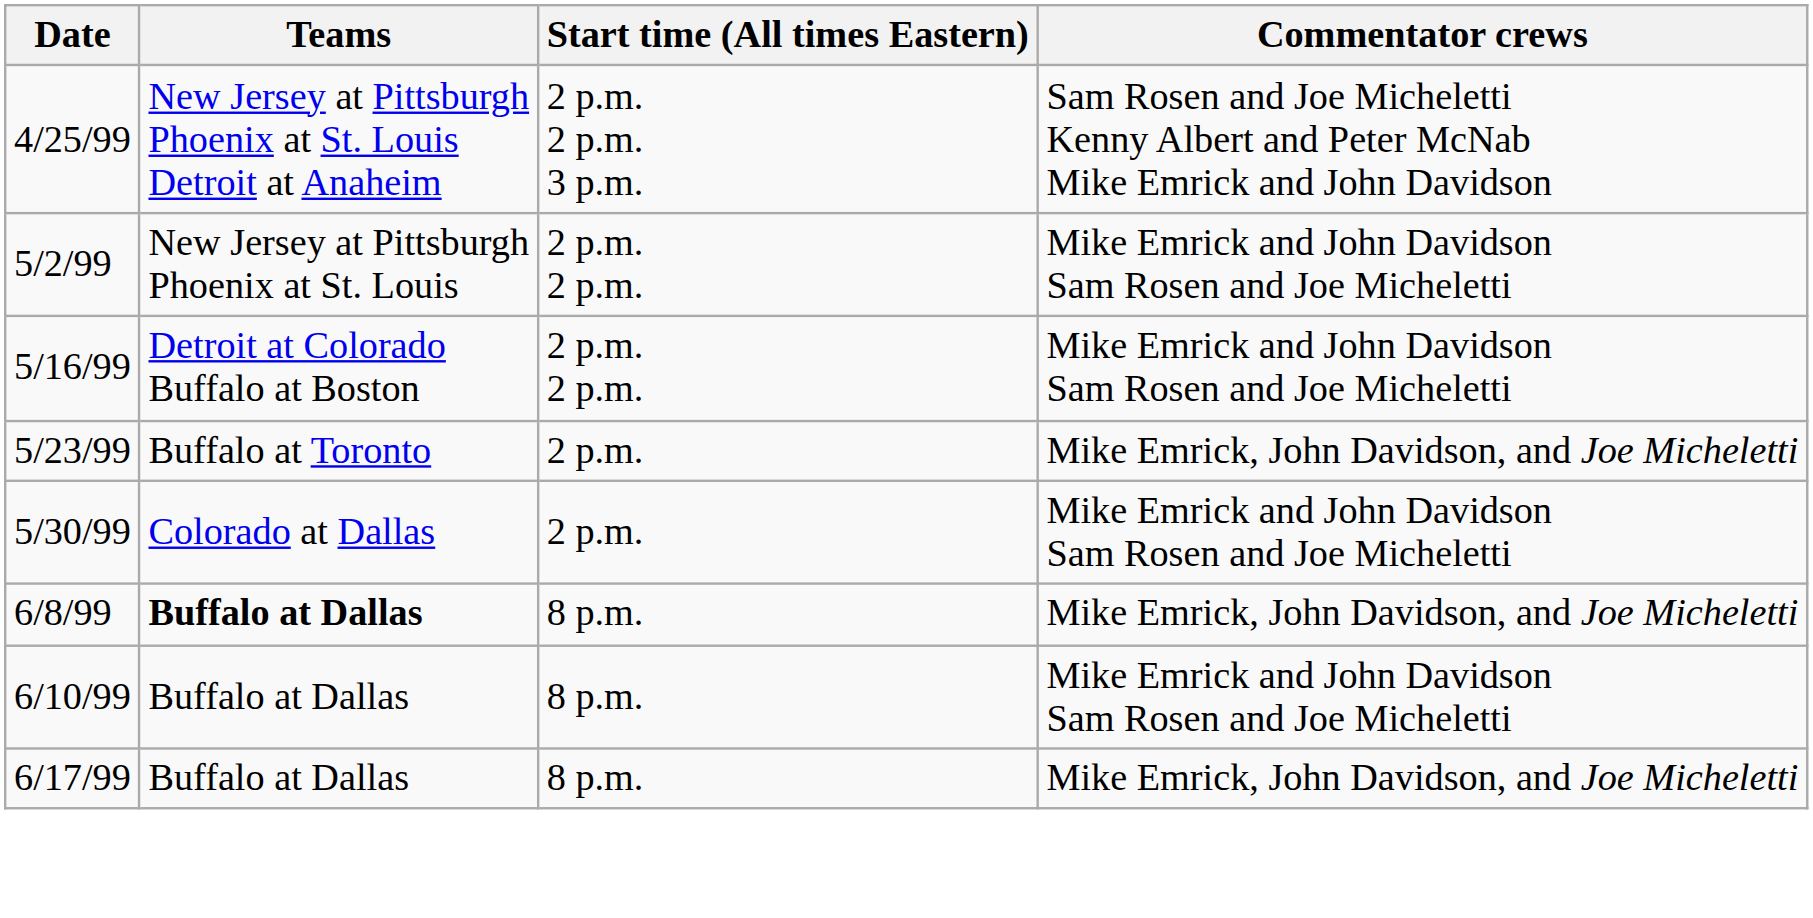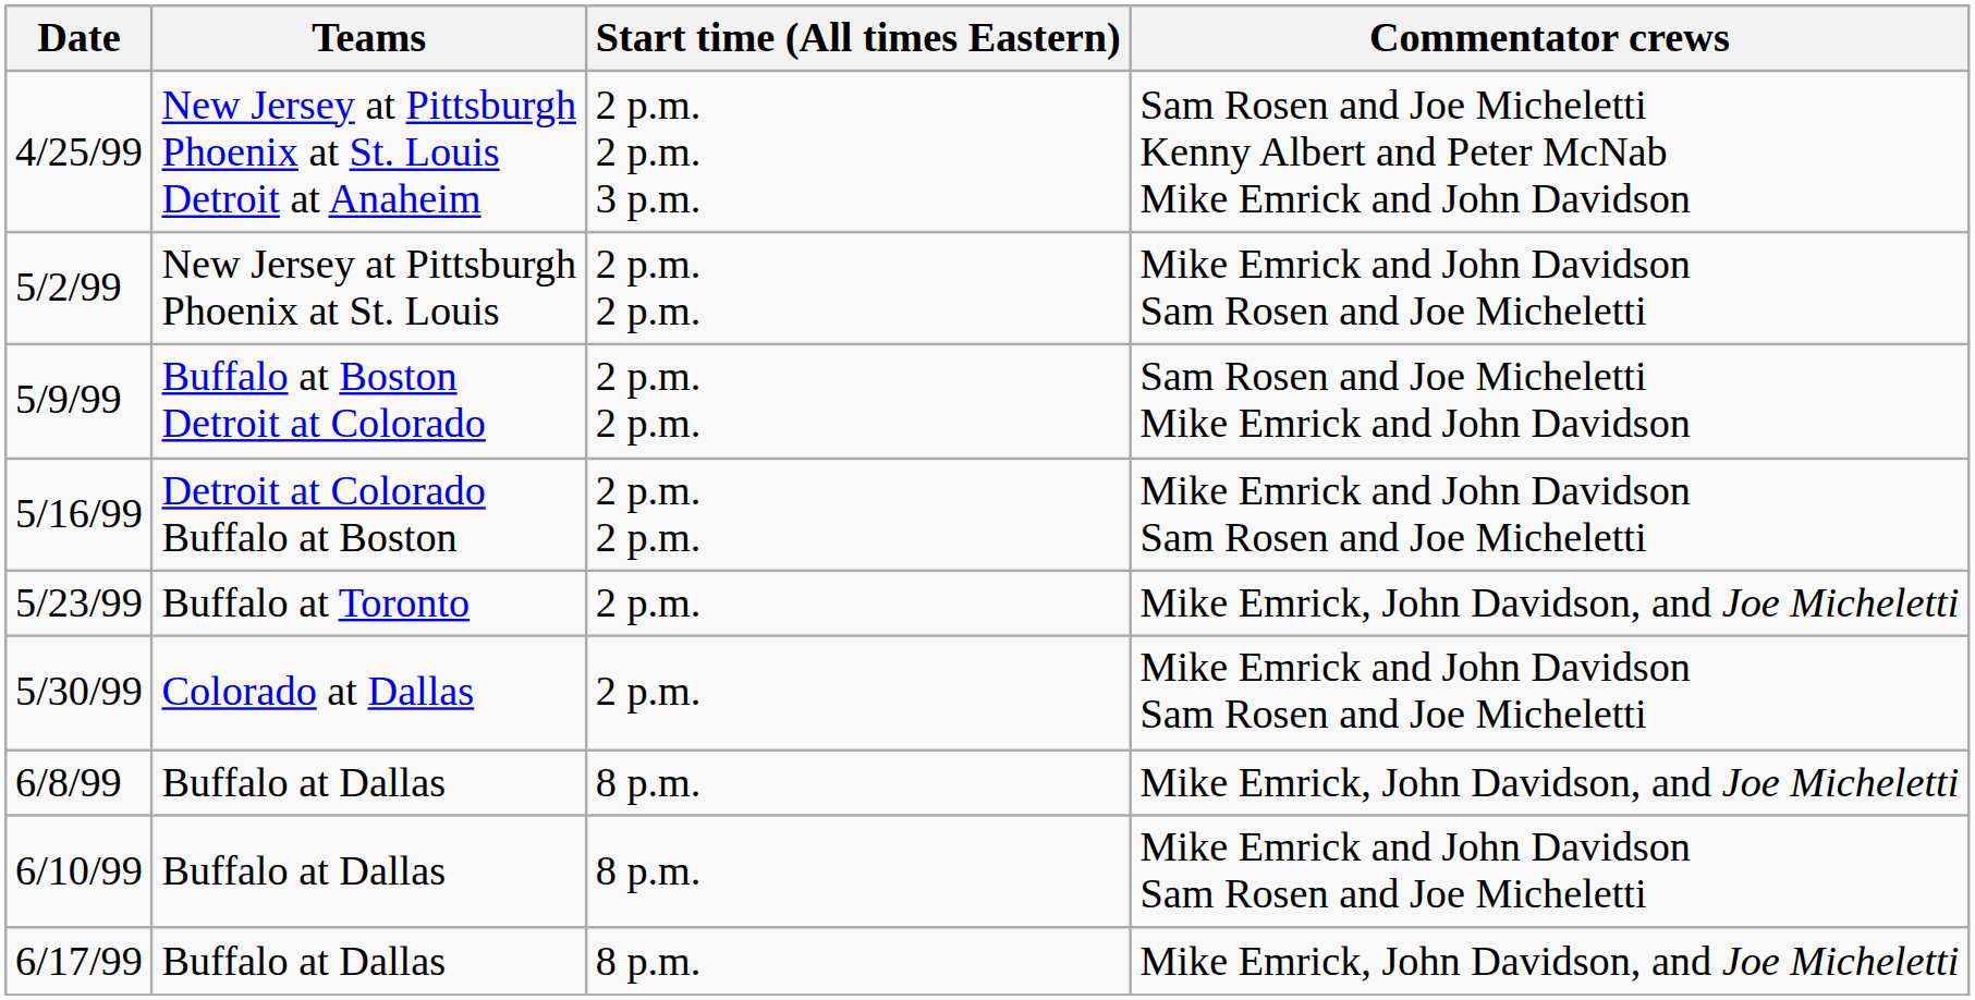 <table class="wikitable">
 <tr>
 <th>Date</th>
 <th>Teams</th>
 <th>Start time (All times Eastern)</th>
 <th>Commentator crews</th>
 </tr>
 <tr>
 <td>4/25/99</td>
 <td><a href='#'>New Jersey</a> at <a href='#'>Pittsburgh</a><br><a href='#'>Phoenix</a> at <a href='#'>St. Louis</a><br><a href='#'>Detroit</a> at <a href='#'>Anaheim</a></td>
 <td>2 p.m.<br>2 p.m.<br>3 p.m.</td>
 <td>Sam Rosen and Joe Micheletti<br>Kenny Albert and Peter McNab<br>Mike Emrick and John Davidson</td>
 </tr>
 <tr>
 <td>5/2/99</td>
 <td>New Jersey at Pittsburgh<br>Phoenix at St. Louis</td>
 <td>2 p.m.<br>2 p.m.</td>
 <td>Mike Emrick and John Davidson<br>Sam Rosen and Joe Micheletti</td>
+</tr>
+<tr>
+<td>5/9/99</td>
+<td><a href='#'>Buffalo</a> at <a href='#'>Boston</a><br><a href='#'>Detroit at Colorado</a></td>
+<td>2 p.m.<br>2 p.m.</td>
+<td>Sam Rosen and Joe Micheletti<br>Mike Emrick and John Davidson</td>
 </tr>
 <tr>
 <td>5/16/99</td>
 <td><a href='#'>Detroit at Colorado</a><br>Buffalo at Boston</td>
 <td>2 p.m.<br>2 p.m.</td>
 <td>Mike Emrick and John Davidson<br>Sam Rosen and Joe Micheletti</td>
 </tr>
 <tr>
 <td>5/23/99</td>
 <td>Buffalo at <a href='#'>Toronto</a></td>
 <td>2 p.m.</td>
 <td>Mike Emrick, John Davidson, and <em>Joe Micheletti</em></td>
 </tr>
 <tr>
 <td>5/30/99</td>
 <td><a href='#'>Colorado</a> at <a href='#'>Dallas</a></td>
 <td>2 p.m.</td>
 <td>Mike Emrick and John Davidson<br>Sam Rosen and Joe Micheletti</td>
 </tr>
 <tr>
 <td>6/8/99</td>
-<td><strong>Buffalo at Dallas</strong></td>
+<td>Buffalo at Dallas</td>
 <td>8 p.m.</td>
 <td>Mike Emrick, John Davidson, and <em>Joe Micheletti</em></td>
 </tr>
 <tr>
 <td>6/10/99</td>
 <td>Buffalo at Dallas</td>
 <td>8 p.m.</td>
 <td>Mike Emrick and John Davidson<br>Sam Rosen and Joe Micheletti</td>
 </tr>
 <tr>
 <td>6/17/99</td>
 <td>Buffalo at Dallas</td>
 <td>8 p.m.</td>
 <td>Mike Emrick, John Davidson, and <em>Joe Micheletti</em></td>
 </tr>
 </table>
